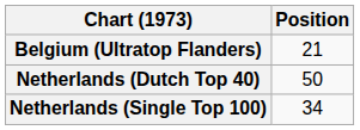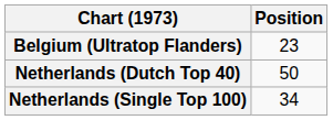 <table class="wikitable sortable plainrowheaders" style="text-align:center">
 <tr>
 <th>Chart (1973)</th>
 <th>Position</th>
 </tr>
 <tr>
 <th scope="row">Belgium (Ultratop Flanders)</th>
-<td>21</td>
+<td>23</td>
 </tr>
 <tr>
 <th scope="row">Netherlands (Dutch Top 40)</th>
 <td>50</td>
 </tr>
 <tr>
 <th scope="row">Netherlands (Single Top 100)</th>
 <td>34</td>
 </tr>
 </table>
